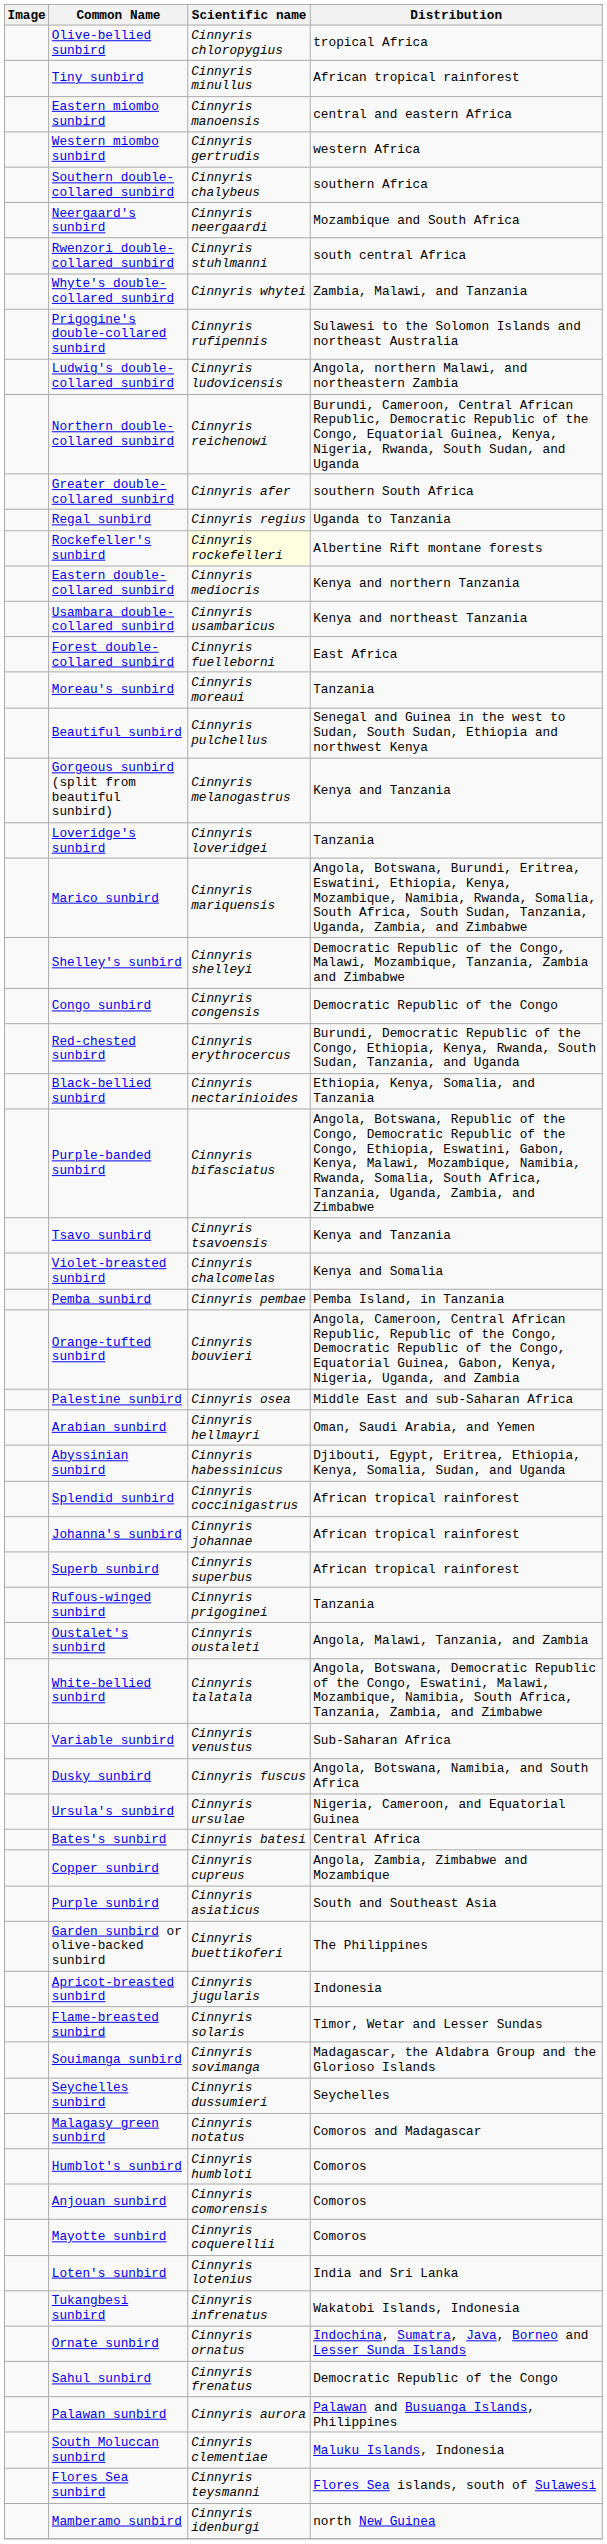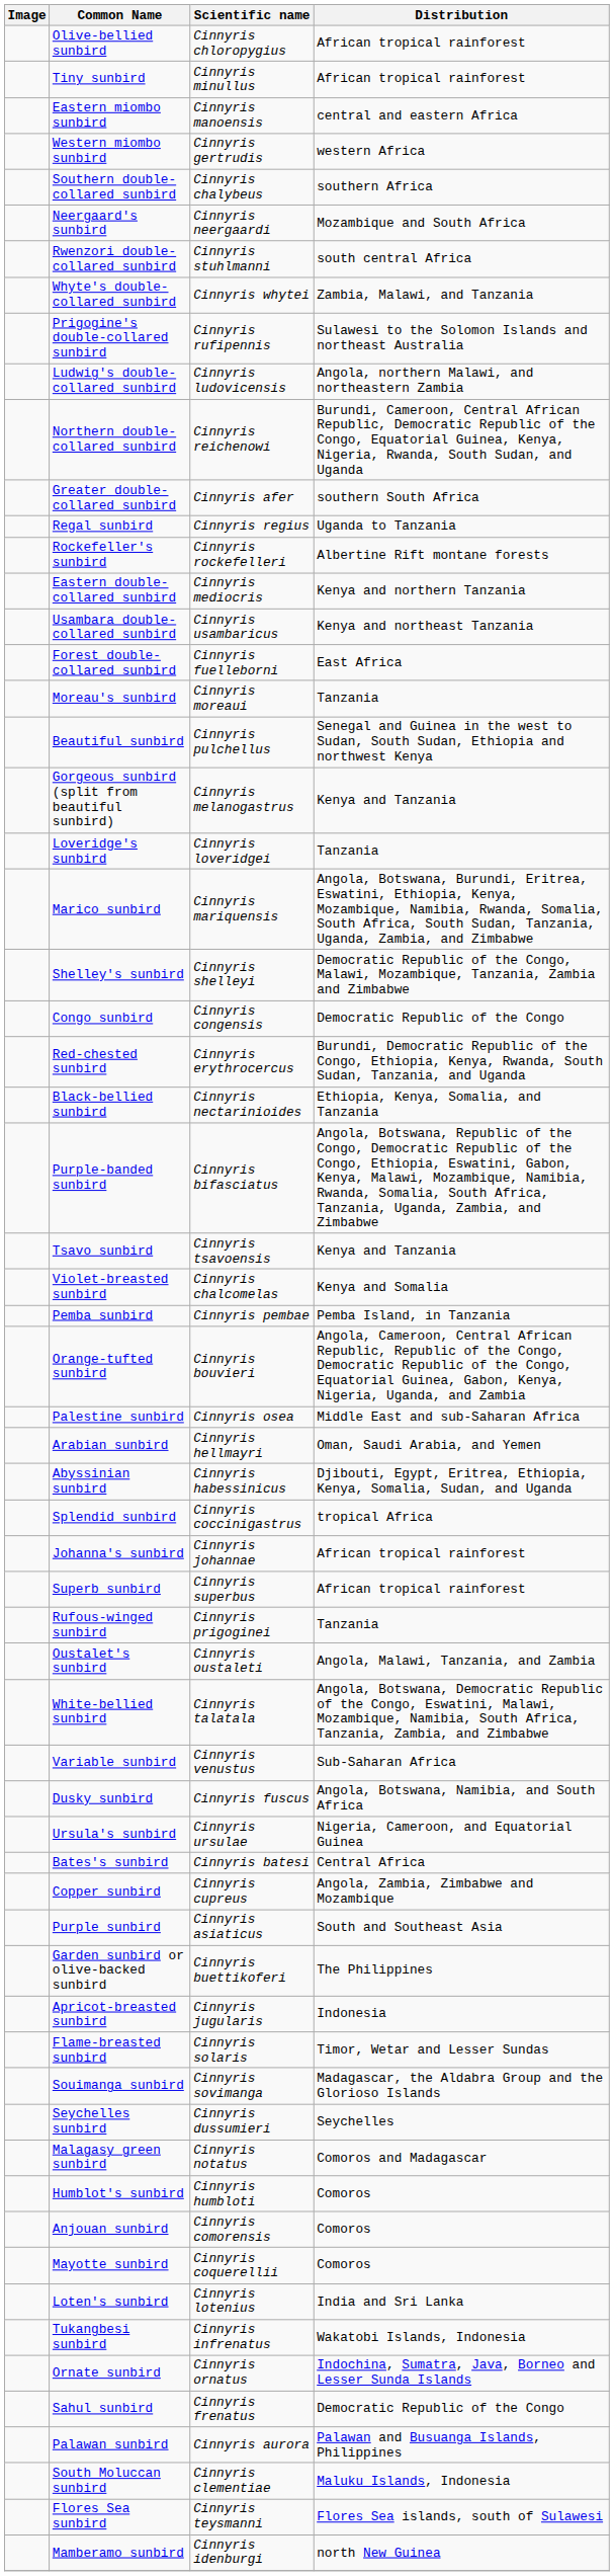 <table class="wikitable sortable collapsible">
 <tr>
 <th>Image</th>
 <th>Common Name</th>
 <th>Scientific name</th>
 <th>Distribution</th>
 </tr>
 <tr>
 <td></td>
 <td><a href='#'>Olive-bellied sunbird</a></td>
 <td><em>Cinnyris chloropygius</em></td>
-<td>tropical Africa</td>
+<td>African tropical rainforest</td>
 </tr>
 <tr>
 <td></td>
 <td><a href='#'>Tiny sunbird</a></td>
 <td><em>Cinnyris minullus</em></td>
 <td>African tropical rainforest</td>
 </tr>
 <tr>
 <td></td>
 <td><a href='#'>Eastern miombo sunbird</a></td>
 <td><em>Cinnyris manoensis</em></td>
 <td>central and eastern Africa</td>
 </tr>
 <tr>
 <td></td>
 <td><a href='#'>Western miombo sunbird</a></td>
 <td><em>Cinnyris gertrudis</em></td>
 <td>western Africa</td>
 </tr>
 <tr>
 <td></td>
 <td><a href='#'>Southern double-collared sunbird</a></td>
 <td><em>Cinnyris chalybeus</em></td>
 <td>southern Africa</td>
 </tr>
 <tr>
 <td></td>
 <td><a href='#'>Neergaard's sunbird</a></td>
 <td><em>Cinnyris neergaardi</em></td>
 <td>Mozambique and South Africa</td>
 </tr>
 <tr>
 <td></td>
 <td><a href='#'>Rwenzori double-collared sunbird</a></td>
 <td><em>Cinnyris stuhlmanni</em></td>
 <td>south central Africa</td>
 </tr>
 <tr>
 <td></td>
 <td><a href='#'>Whyte's double-collared sunbird</a></td>
 <td><em>Cinnyris whytei</em></td>
 <td>Zambia, Malawi, and Tanzania</td>
 </tr>
 <tr>
 <td></td>
 <td><a href='#'>Prigogine's double-collared sunbird</a></td>
 <td><em>Cinnyris rufipennis</em></td>
 <td>Sulawesi to the Solomon Islands and northeast Australia</td>
 </tr>
 <tr>
 <td></td>
 <td><a href='#'>Ludwig's double-collared sunbird</a></td>
 <td><em>Cinnyris ludovicensis</em></td>
 <td>Angola, northern Malawi, and northeastern Zambia</td>
 </tr>
 <tr>
 <td></td>
 <td><a href='#'>Northern double-collared sunbird</a></td>
 <td><em>Cinnyris reichenowi</em></td>
 <td>Burundi, Cameroon, Central African Republic, Democratic Republic of the Congo, Equatorial Guinea, Kenya, Nigeria, Rwanda, South Sudan, and Uganda</td>
 </tr>
 <tr>
 <td></td>
 <td><a href='#'>Greater double-collared sunbird</a></td>
 <td><em>Cinnyris afer</em></td>
 <td>southern South Africa</td>
 </tr>
 <tr>
 <td></td>
 <td><a href='#'>Regal sunbird</a></td>
 <td><em>Cinnyris regius</em></td>
 <td>Uganda to Tanzania</td>
 </tr>
 <tr>
 <td></td>
 <td><a href='#'>Rockefeller's sunbird</a></td>
-<td style="background: lightyellow;"><em>Cinnyris rockefelleri</em></td>
+<td><em>Cinnyris rockefelleri</em></td>
 <td>Albertine Rift montane forests</td>
 </tr>
 <tr>
 <td></td>
 <td><a href='#'>Eastern double-collared sunbird</a></td>
 <td><em>Cinnyris mediocris</em></td>
 <td>Kenya and northern Tanzania</td>
 </tr>
 <tr>
 <td></td>
 <td><a href='#'>Usambara double-collared sunbird</a></td>
 <td><em>Cinnyris usambaricus</em></td>
 <td>Kenya and northeast Tanzania</td>
 </tr>
 <tr>
 <td></td>
 <td><a href='#'>Forest double-collared sunbird</a></td>
 <td><em>Cinnyris fuelleborni</em></td>
 <td>East Africa</td>
 </tr>
 <tr>
 <td></td>
 <td><a href='#'>Moreau's sunbird</a></td>
 <td><em>Cinnyris moreaui</em></td>
 <td>Tanzania</td>
 </tr>
 <tr>
 <td></td>
 <td><a href='#'>Beautiful sunbird</a></td>
 <td><em>Cinnyris pulchellus</em></td>
 <td>Senegal and Guinea in the west to Sudan, South Sudan, Ethiopia and northwest Kenya</td>
 </tr>
 <tr>
 <td></td>
 <td><a href='#'>Gorgeous sunbird</a> (split from beautiful sunbird)</td>
 <td><em>Cinnyris melanogastrus</em></td>
 <td>Kenya and Tanzania</td>
 </tr>
 <tr>
 <td></td>
 <td><a href='#'>Loveridge's sunbird</a></td>
 <td><em>Cinnyris loveridgei</em></td>
 <td>Tanzania</td>
 </tr>
 <tr>
 <td></td>
 <td><a href='#'>Marico sunbird</a></td>
 <td><em>Cinnyris mariquensis</em></td>
 <td>Angola, Botswana, Burundi, Eritrea, Eswatini, Ethiopia, Kenya, Mozambique, Namibia, Rwanda, Somalia, South Africa, South Sudan, Tanzania, Uganda, Zambia, and Zimbabwe</td>
 </tr>
 <tr>
 <td></td>
 <td><a href='#'>Shelley's sunbird</a></td>
 <td><em>Cinnyris shelleyi</em></td>
 <td>Democratic Republic of the Congo, Malawi, Mozambique, Tanzania, Zambia and Zimbabwe</td>
 </tr>
 <tr>
 <td></td>
 <td><a href='#'>Congo sunbird</a></td>
 <td><em>Cinnyris congensis</em></td>
 <td>Democratic Republic of the Congo</td>
 </tr>
 <tr>
 <td></td>
 <td><a href='#'>Red-chested sunbird</a></td>
 <td><em>Cinnyris erythrocercus</em></td>
 <td>Burundi, Democratic Republic of the Congo, Ethiopia, Kenya, Rwanda, South Sudan, Tanzania, and Uganda</td>
 </tr>
 <tr>
 <td></td>
 <td><a href='#'>Black-bellied sunbird</a></td>
 <td><em>Cinnyris nectarinioides</em></td>
 <td>Ethiopia, Kenya, Somalia, and Tanzania</td>
 </tr>
 <tr>
 <td></td>
 <td><a href='#'>Purple-banded sunbird</a></td>
 <td><em>Cinnyris bifasciatus</em></td>
 <td>Angola, Botswana, Republic of the Congo, Democratic Republic of the Congo, Ethiopia, Eswatini, Gabon, Kenya, Malawi, Mozambique, Namibia, Rwanda, Somalia, South Africa, Tanzania, Uganda, Zambia, and Zimbabwe</td>
 </tr>
 <tr>
 <td></td>
 <td><a href='#'>Tsavo sunbird</a></td>
 <td><em>Cinnyris tsavoensis</em></td>
 <td>Kenya and Tanzania</td>
 </tr>
 <tr>
 <td></td>
 <td><a href='#'>Violet-breasted sunbird</a></td>
 <td><em>Cinnyris chalcomelas</em></td>
 <td>Kenya and Somalia</td>
 </tr>
 <tr>
 <td></td>
 <td><a href='#'>Pemba sunbird</a></td>
 <td><em>Cinnyris pembae</em></td>
 <td>Pemba Island, in Tanzania</td>
 </tr>
 <tr>
 <td></td>
 <td><a href='#'>Orange-tufted sunbird</a></td>
 <td><em>Cinnyris bouvieri</em></td>
 <td>Angola, Cameroon, Central African Republic, Republic of the Congo, Democratic Republic of the Congo, Equatorial Guinea, Gabon, Kenya, Nigeria, Uganda, and Zambia</td>
 </tr>
 <tr>
 <td></td>
 <td><a href='#'>Palestine sunbird</a></td>
 <td><em>Cinnyris osea</em></td>
 <td>Middle East and sub-Saharan Africa</td>
 </tr>
 <tr>
 <td></td>
 <td><a href='#'>Arabian sunbird</a></td>
 <td><em>Cinnyris hellmayri</em></td>
 <td>Oman, Saudi Arabia, and Yemen</td>
 </tr>
 <tr>
 <td></td>
 <td><a href='#'>Abyssinian sunbird</a></td>
 <td><em>Cinnyris habessinicus</em></td>
 <td>Djibouti, Egypt, Eritrea, Ethiopia, Kenya, Somalia, Sudan, and Uganda</td>
 </tr>
 <tr>
 <td></td>
 <td><a href='#'>Splendid sunbird</a></td>
 <td><em>Cinnyris coccinigastrus</em></td>
-<td>African tropical rainforest</td>
+<td>tropical Africa</td>
 </tr>
 <tr>
 <td></td>
 <td><a href='#'>Johanna's sunbird</a></td>
 <td><em>Cinnyris johannae</em></td>
 <td>African tropical rainforest</td>
 </tr>
 <tr>
 <td></td>
 <td><a href='#'>Superb sunbird</a></td>
 <td><em>Cinnyris superbus</em></td>
 <td>African tropical rainforest</td>
 </tr>
 <tr>
 <td></td>
 <td><a href='#'>Rufous-winged sunbird</a></td>
 <td><em>Cinnyris prigoginei</em></td>
 <td>Tanzania</td>
 </tr>
 <tr>
 <td></td>
 <td><a href='#'>Oustalet's sunbird</a></td>
 <td><em>Cinnyris oustaleti</em></td>
 <td>Angola, Malawi, Tanzania, and Zambia</td>
 </tr>
 <tr>
 <td></td>
 <td><a href='#'>White-bellied sunbird</a></td>
 <td><em>Cinnyris talatala</em></td>
 <td>Angola, Botswana, Democratic Republic of the Congo, Eswatini, Malawi, Mozambique, Namibia, South Africa, Tanzania, Zambia, and Zimbabwe</td>
 </tr>
 <tr>
 <td></td>
 <td><a href='#'>Variable sunbird</a></td>
 <td><em>Cinnyris venustus</em></td>
 <td>Sub-Saharan Africa</td>
 </tr>
 <tr>
 <td></td>
 <td><a href='#'>Dusky sunbird</a></td>
 <td><em>Cinnyris fuscus</em></td>
 <td>Angola, Botswana, Namibia, and South Africa</td>
 </tr>
 <tr>
 <td></td>
 <td><a href='#'>Ursula's sunbird</a></td>
 <td><em>Cinnyris ursulae</em></td>
 <td>Nigeria, Cameroon, and Equatorial Guinea</td>
 </tr>
 <tr>
 <td></td>
 <td><a href='#'>Bates's sunbird</a></td>
 <td><em>Cinnyris batesi</em></td>
 <td>Central Africa</td>
 </tr>
 <tr>
 <td></td>
 <td><a href='#'>Copper sunbird</a></td>
 <td><em>Cinnyris cupreus</em></td>
 <td>Angola, Zambia, Zimbabwe and Mozambique</td>
 </tr>
 <tr>
 <td></td>
 <td><a href='#'>Purple sunbird</a></td>
 <td><em>Cinnyris asiaticus</em></td>
 <td>South and Southeast Asia</td>
 </tr>
 <tr>
 <td></td>
 <td><a href='#'>Garden sunbird</a> or olive-backed sunbird</td>
 <td><em>Cinnyris buettikoferi</em></td>
 <td>The Philippines</td>
 </tr>
 <tr>
 <td></td>
 <td><a href='#'>Apricot-breasted sunbird</a></td>
 <td><em>Cinnyris jugularis</em></td>
 <td>Indonesia</td>
 </tr>
 <tr>
 <td></td>
 <td><a href='#'>Flame-breasted sunbird</a></td>
 <td><em>Cinnyris solaris</em></td>
 <td>Timor, Wetar and Lesser Sundas</td>
 </tr>
 <tr>
 <td></td>
 <td><a href='#'>Souimanga sunbird</a></td>
 <td><em>Cinnyris sovimanga</em> </td>
 <td>Madagascar, the Aldabra Group and the Glorioso Islands</td>
 </tr>
 <tr>
 <td></td>
 <td><a href='#'>Seychelles sunbird</a></td>
 <td><em>Cinnyris dussumieri</em></td>
 <td>Seychelles</td>
 </tr>
 <tr>
 <td></td>
 <td><a href='#'>Malagasy green sunbird</a></td>
 <td><em>Cinnyris notatus</em></td>
 <td>Comoros and Madagascar</td>
 </tr>
 <tr>
 <td></td>
 <td><a href='#'>Humblot's sunbird</a></td>
 <td><em>Cinnyris humbloti</em></td>
 <td>Comoros</td>
 </tr>
 <tr>
 <td></td>
 <td><a href='#'>Anjouan sunbird</a></td>
 <td><em>Cinnyris comorensis</em></td>
 <td>Comoros</td>
 </tr>
 <tr>
 <td></td>
 <td><a href='#'>Mayotte sunbird</a></td>
 <td><em>Cinnyris coquerellii</em></td>
 <td>Comoros</td>
 </tr>
 <tr>
 <td></td>
 <td><a href='#'>Loten's sunbird</a></td>
 <td><em>Cinnyris lotenius</em></td>
 <td>India and Sri Lanka</td>
 </tr>
 <tr>
 <td></td>
 <td><a href='#'>Tukangbesi sunbird</a></td>
 <td><em>Cinnyris infrenatus</em></td>
 <td>Wakatobi Islands, Indonesia</td>
 </tr>
 <tr>
 <td></td>
 <td><a href='#'>Ornate sunbird</a></td>
 <td><em>Cinnyris ornatus</em></td>
 <td><a href='#'>Indochina</a>, <a href='#'>Sumatra</a>, <a href='#'>Java</a>, <a href='#'>Borneo</a> and <a href='#'>Lesser Sunda Islands</a></td>
 </tr>
 <tr>
 <td></td>
 <td><a href='#'>Sahul sunbird</a></td>
 <td><em>Cinnyris frenatus</em></td>
 <td>Democratic Republic of the Congo</td>
 </tr>
 <tr>
 <td></td>
 <td><a href='#'>Palawan sunbird</a></td>
 <td><em>Cinnyris aurora</em></td>
 <td><a href='#'>Palawan</a> and <a href='#'>Busuanga Islands</a>, Philippines</td>
 </tr>
 <tr>
 <td></td>
 <td><a href='#'>South Moluccan sunbird</a></td>
 <td><em>Cinnyris clementiae</em></td>
 <td><a href='#'>Maluku Islands</a>, Indonesia</td>
 </tr>
 <tr>
 <td></td>
 <td><a href='#'>Flores Sea sunbird</a></td>
 <td><em>Cinnyris teysmanni</em></td>
 <td><a href='#'>Flores Sea</a> islands, south of <a href='#'>Sulawesi</a></td>
 </tr>
 <tr>
 <td></td>
 <td><a href='#'>Mamberamo sunbird</a></td>
 <td><em>Cinnyris idenburgi</em></td>
 <td>north <a href='#'>New Guinea</a></td>
 </tr>
 <tr>
 </tr>
 </table>
